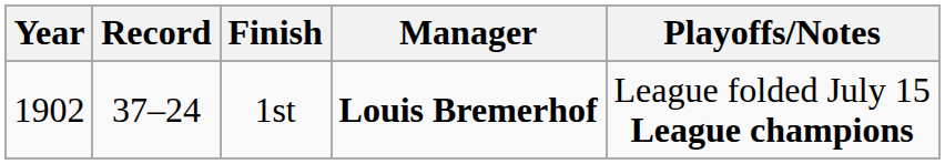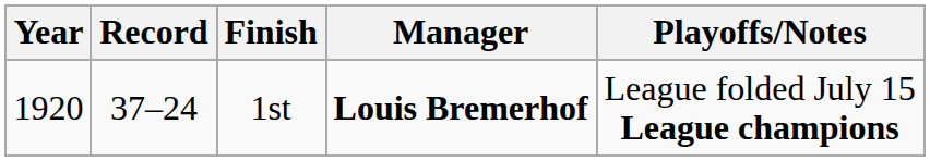 <table class="wikitable" style="text-align:center">
 <tr>
 <th>Year</th>
 <th>Record</th>
 <th>Finish</th>
 <th>Manager</th>
 <th>Playoffs/Notes</th>
 </tr>
 <tr>
-<td>1902</td>
+<td>1920</td>
 <td>37–24</td>
 <td>1st</td>
 <td><strong>Louis Bremerhof</strong></td>
 <td>League folded July 15<br><strong>League champions</strong></td>
 </tr>
 <tr>
 </tr>
 </table>
